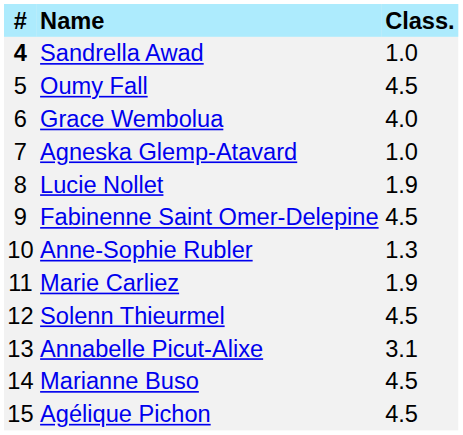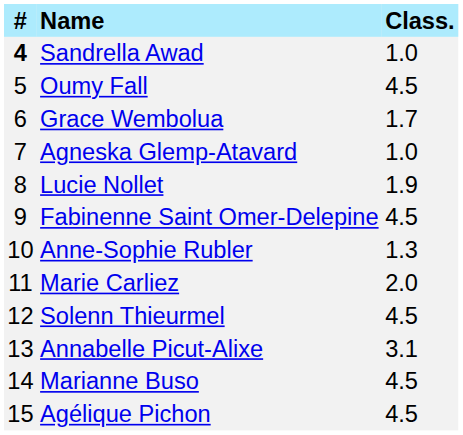 <table border=0 cellpadding=2 cellspacing=0  |- bgcolor=#F2F2F2 style="text-align:center; font-size:90%;">
 <tr bgcolor=#ADEBFD>
 <th>#</th>
 <th align=left>Name</th>
 <th align=left>Class.</th>
 </tr>
 <tr>
 <td><strong>4</strong></td>
 <td align=left><a href='#'>Sandrella Awad</a></td>
 <td align=left>1.0</td>
 </tr>
 <tr>
 <td>5</td>
 <td align=left><a href='#'>Oumy Fall</a></td>
 <td align=left>4.5</td>
 </tr>
 <tr>
 <td>6</td>
 <td align=left><a href='#'>Grace Wembolua</a></td>
-<td align=left>4.0</td>
+<td align=left>1.7</td>
 </tr>
 <tr>
 <td>7</td>
 <td align=left><a href='#'>Agneska Glemp-Atavard</a></td>
 <td align=left>1.0</td>
 </tr>
 <tr>
 <td>8</td>
 <td align=left><a href='#'>Lucie Nollet</a></td>
 <td align=left>1.9</td>
 </tr>
 <tr>
 <td>9</td>
 <td align=left><a href='#'>Fabinenne Saint Omer-Delepine</a></td>
 <td align=left>4.5</td>
 </tr>
 <tr>
 <td>10</td>
 <td align=left><a href='#'>Anne-Sophie Rubler</a></td>
 <td align=left>1.3</td>
 </tr>
 <tr>
 <td>11</td>
 <td align=left><a href='#'>Marie Carliez</a></td>
-<td align=left>1.9</td>
+<td align=left>2.0</td>
 </tr>
 <tr>
 <td>12</td>
 <td align=left><a href='#'>Solenn Thieurmel</a></td>
 <td align=left>4.5</td>
 </tr>
 <tr>
 <td>13</td>
 <td align=left><a href='#'>Annabelle Picut-Alixe</a></td>
 <td align=left>3.1</td>
 </tr>
 <tr>
 <td>14</td>
 <td align=left><a href='#'>Marianne Buso</a></td>
 <td align=left>4.5</td>
 </tr>
 <tr>
 <td>15</td>
 <td align=left><a href='#'>Agélique Pichon</a></td>
 <td align=left>4.5</td>
 </tr>
 </table>
